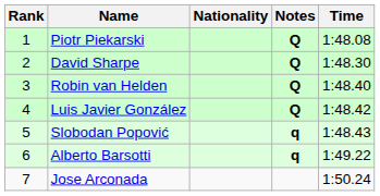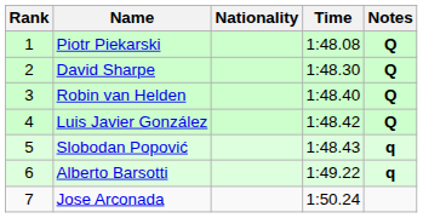 <table class="wikitable sortable" style="text-align:center">
 <tr>
 <th>Rank</th>
 <th>Name</th>
 <th>Nationality</th>
+<th>Time</th>
 <th>Notes</th>
-<th>Time</th>
 </tr>
 <tr bgcolor=ccffcc>
 <td>1</td>
 <td align=left><a href='#'>Piotr Piekarski</a></td>
 <td align=left></td>
+<td>1:48.08</td>
 <td><strong>Q</strong></td>
-<td>1:48.08</td>
 </tr>
 <tr bgcolor=ccffcc>
 <td>2</td>
 <td align=left><a href='#'>David Sharpe</a></td>
 <td align=left></td>
+<td>1:48.30</td>
 <td><strong>Q</strong></td>
-<td>1:48.30</td>
 </tr>
 <tr bgcolor=ccffcc>
 <td>3</td>
 <td align=left><a href='#'>Robin van Helden</a></td>
 <td align=left></td>
+<td>1:48.40</td>
 <td><strong>Q</strong></td>
-<td>1:48.40</td>
 </tr>
 <tr bgcolor=ccffcc>
 <td>4</td>
 <td align=left><a href='#'>Luis Javier González</a></td>
 <td align=left></td>
+<td>1:48.42</td>
 <td><strong>Q</strong></td>
-<td>1:48.42</td>
 </tr>
 <tr bgcolor=ddffdd>
 <td>5</td>
 <td align=left><a href='#'>Slobodan Popović</a></td>
 <td align=left></td>
+<td>1:48.43</td>
 <td><strong>q</strong></td>
-<td>1:48.43</td>
 </tr>
 <tr bgcolor=ddffdd>
 <td>6</td>
 <td align=left><a href='#'>Alberto Barsotti</a></td>
 <td align=left></td>
+<td>1:49.22</td>
 <td><strong>q</strong></td>
-<td>1:49.22</td>
 </tr>
 <tr>
 <td>7</td>
 <td align=left><a href='#'>Jose Arconada</a></td>
 <td align=left></td>
+<td>1:50.24</td>
 <td></td>
-<td>1:50.24</td>
 </tr>
 </table>
